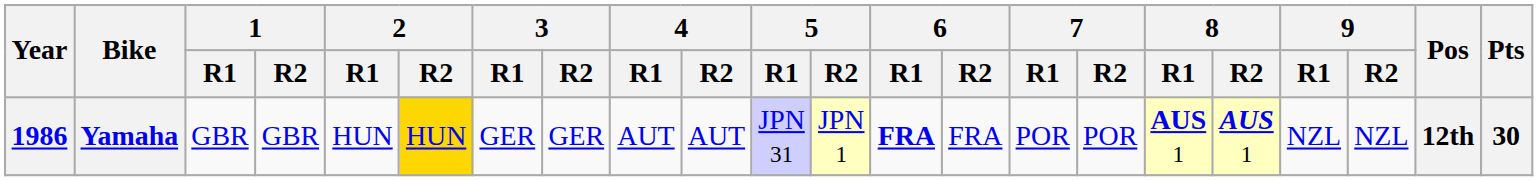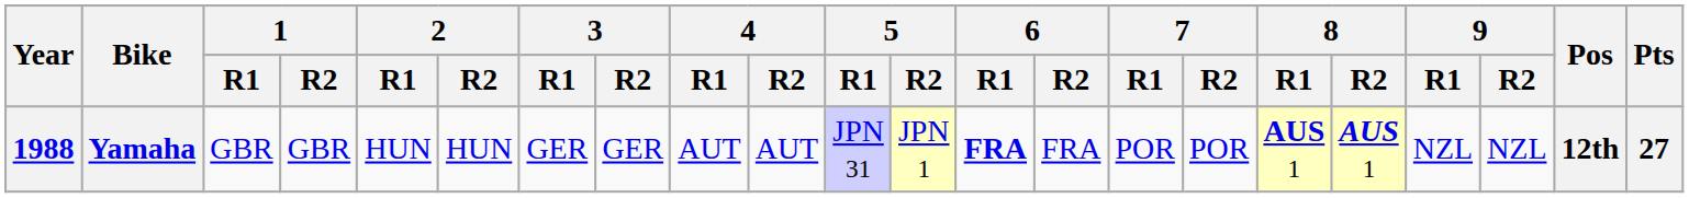 <table class="wikitable" style="text-align:center; font-size:85%">
 <tr>
 <th valign="middle" rowspan=2>Year</th>
 <th valign="middle" rowspan=2>Bike</th>
 <th colspan=2>1</th>
 <th colspan=2>2</th>
 <th colspan=2>3</th>
 <th colspan=2>4</th>
 <th colspan=2>5</th>
 <th colspan=2>6</th>
 <th colspan=2>7</th>
 <th colspan=2>8</th>
 <th colspan=2>9</th>
 <th rowspan=2>Pos</th>
 <th rowspan=2>Pts</th>
 </tr>
 <tr>
 <th>R1</th>
 <th>R2</th>
 <th>R1</th>
 <th>R2</th>
 <th>R1</th>
 <th>R2</th>
 <th>R1</th>
 <th>R2</th>
 <th>R1</th>
 <th>R2</th>
 <th>R1</th>
 <th>R2</th>
 <th>R1</th>
 <th>R2</th>
 <th>R1</th>
 <th>R2</th>
 <th>R1</th>
 <th>R2</th>
 </tr>
 <tr>
-<th><a href='#'>1986</a></th>
+<th><a href='#'>1988</a></th>
 <th><a href='#'>Yamaha</a></th>
 <td><a href='#'>GBR</a></td>
 <td><a href='#'>GBR</a></td>
 <td><a href='#'>HUN</a></td>
-<td style="background: gold;"><a href='#'>HUN</a></td>
+<td><a href='#'>HUN</a></td>
 <td><a href='#'>GER</a></td>
 <td><a href='#'>GER</a></td>
 <td><a href='#'>AUT</a></td>
 <td><a href='#'>AUT</a></td>
 <td style="background:#cfcfff;"><a href='#'>JPN</a><br><small>31</small></td>
 <td style="background:#ffffbf;"><a href='#'>JPN</a><br><small>1</small></td>
 <td><strong><a href='#'>FRA</a></strong></td>
 <td><a href='#'>FRA</a></td>
 <td><a href='#'>POR</a></td>
 <td><a href='#'>POR</a></td>
 <td style="background:#ffffbf;"><strong><a href='#'>AUS</a></strong><br><small>1</small></td>
 <td style="background:#ffffbf;"><strong><em><a href='#'>AUS</a></em></strong><br><small>1</small></td>
 <td><a href='#'>NZL</a></td>
 <td><a href='#'>NZL</a></td>
 <th>12th</th>
-<th>30</th>
+<th>27</th>
 </tr>
 </table>
